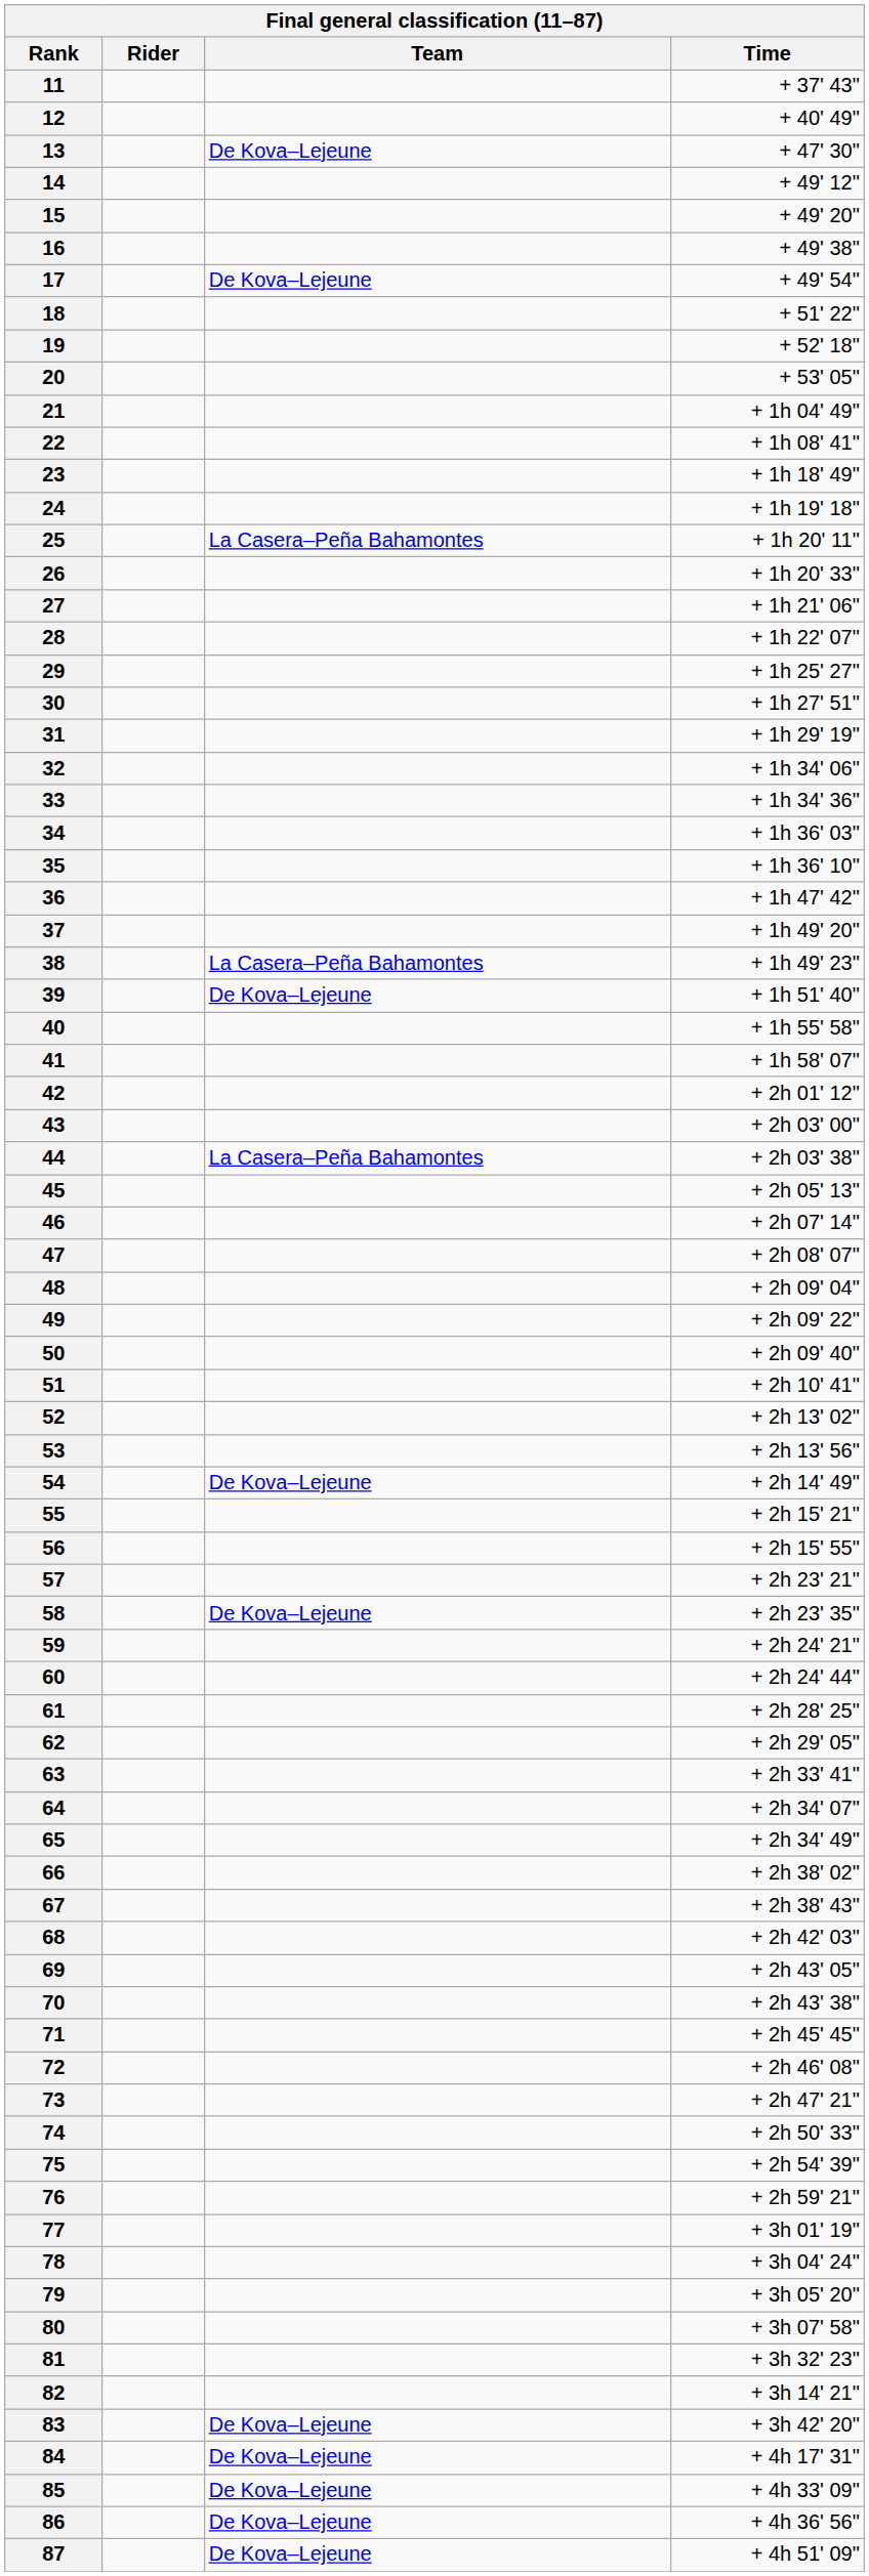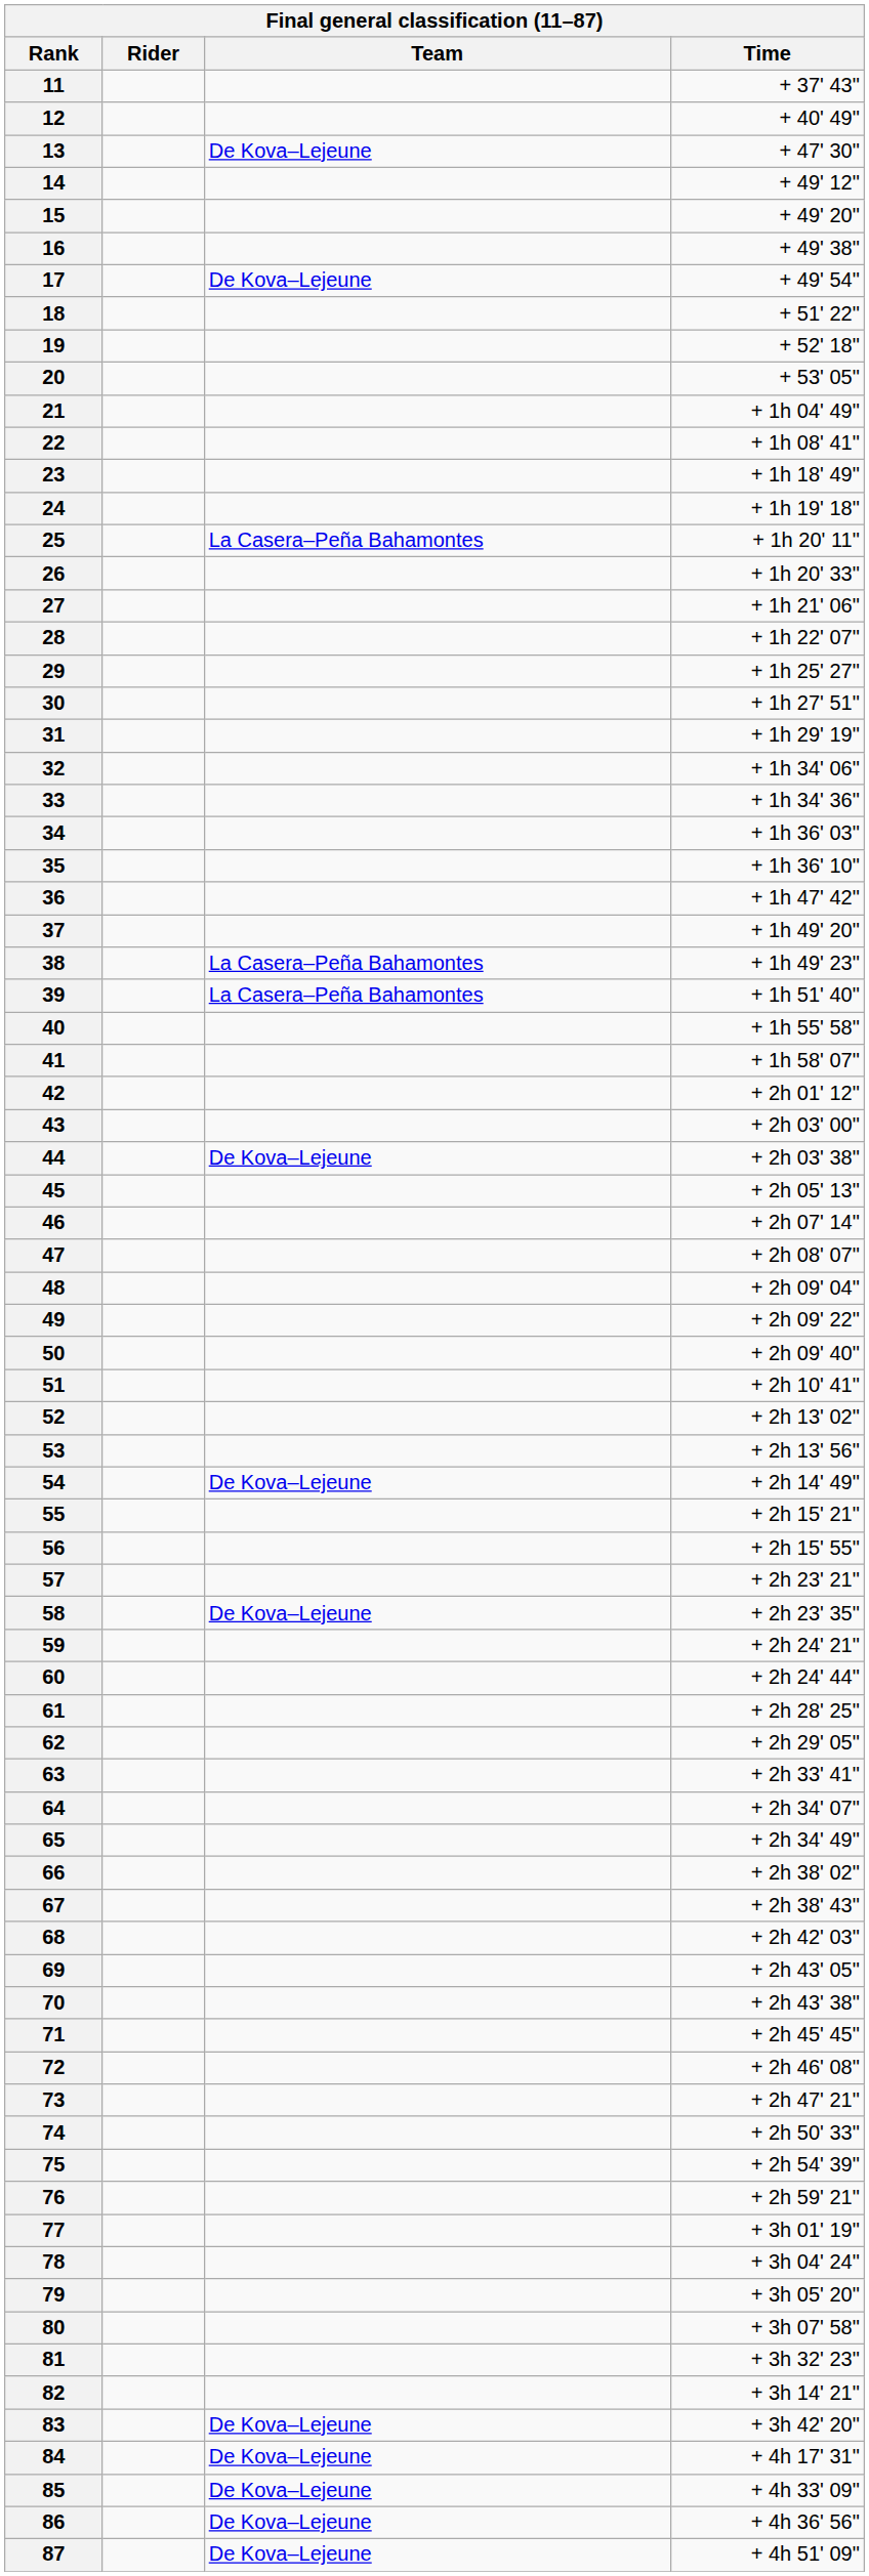 <table class="collapsible collapsed wikitable" style="width:42em;margin-top:-1px;">
 <tr>
 <th scope="col" colspan="4">Final general classification (11–87)</th>
 </tr>
 <tr>
 <th scope="col">Rank</th>
 <th scope="col">Rider</th>
 <th scope="col">Team</th>
 <th scope="col">Time</th>
 </tr>
 <tr>
 <th scope="row">11</th>
 <td></td>
 <td></td>
 <td style="text-align:right;">+ 37' 43"</td>
 </tr>
 <tr>
 <th scope="row">12</th>
 <td></td>
 <td></td>
 <td style="text-align:right;">+ 40' 49"</td>
 </tr>
 <tr>
 <th scope="row">13</th>
 <td></td>
 <td><a href='#'>De Kova–Lejeune</a></td>
 <td style="text-align:right;">+ 47' 30"</td>
 </tr>
 <tr>
 <th scope="row">14</th>
 <td></td>
 <td></td>
 <td style="text-align:right;">+ 49' 12"</td>
 </tr>
 <tr>
 <th scope="row">15</th>
 <td></td>
 <td></td>
 <td style="text-align:right;">+ 49' 20"</td>
 </tr>
 <tr>
 <th scope="row">16</th>
 <td></td>
 <td></td>
 <td style="text-align:right;">+ 49' 38"</td>
 </tr>
 <tr>
 <th scope="row">17</th>
 <td></td>
 <td><a href='#'>De Kova–Lejeune</a></td>
 <td style="text-align:right;">+ 49' 54"</td>
 </tr>
 <tr>
 <th scope="row">18</th>
 <td></td>
 <td></td>
 <td style="text-align:right;">+ 51' 22"</td>
 </tr>
 <tr>
 <th scope="row">19</th>
 <td></td>
 <td></td>
 <td style="text-align:right;">+ 52' 18"</td>
 </tr>
 <tr>
 <th scope="row">20</th>
 <td></td>
 <td></td>
 <td style="text-align:right;">+ 53' 05"</td>
 </tr>
 <tr>
 <th scope="row">21</th>
 <td></td>
 <td></td>
 <td style="text-align:right;">+ 1h 04' 49"</td>
 </tr>
 <tr>
 <th scope="row">22</th>
 <td></td>
 <td></td>
 <td style="text-align:right;">+ 1h 08' 41"</td>
 </tr>
 <tr>
 <th scope="row">23</th>
 <td></td>
 <td></td>
 <td style="text-align:right;">+ 1h 18' 49"</td>
 </tr>
 <tr>
 <th scope="row">24</th>
 <td></td>
 <td></td>
 <td style="text-align:right;">+ 1h 19' 18"</td>
 </tr>
 <tr>
 <th scope="row">25</th>
 <td></td>
 <td><a href='#'>La Casera–Peña Bahamontes</a></td>
 <td style="text-align:right;">+ 1h 20' 11"</td>
 </tr>
 <tr>
 <th scope="row">26</th>
 <td></td>
 <td></td>
 <td style="text-align:right;">+ 1h 20' 33"</td>
 </tr>
 <tr>
 <th scope="row">27</th>
 <td></td>
 <td></td>
 <td style="text-align:right;">+ 1h 21' 06"</td>
 </tr>
 <tr>
 <th scope="row">28</th>
 <td></td>
 <td></td>
 <td style="text-align:right;">+ 1h 22' 07"</td>
 </tr>
 <tr>
 <th scope="row">29</th>
 <td></td>
 <td></td>
 <td style="text-align:right;">+ 1h 25' 27"</td>
 </tr>
 <tr>
 <th scope="row">30</th>
 <td></td>
 <td></td>
 <td style="text-align:right;">+ 1h 27' 51"</td>
 </tr>
 <tr>
 <th scope="row">31</th>
 <td></td>
 <td></td>
 <td style="text-align:right;">+ 1h 29' 19"</td>
 </tr>
 <tr>
 <th scope="row">32</th>
 <td></td>
 <td></td>
 <td style="text-align:right;">+ 1h 34' 06"</td>
 </tr>
 <tr>
 <th scope="row">33</th>
 <td></td>
 <td></td>
 <td style="text-align:right;">+ 1h 34' 36"</td>
 </tr>
 <tr>
 <th scope="row">34</th>
 <td></td>
 <td></td>
 <td style="text-align:right;">+ 1h 36' 03"</td>
 </tr>
 <tr>
 <th scope="row">35</th>
 <td></td>
 <td></td>
 <td style="text-align:right;">+ 1h 36' 10"</td>
 </tr>
 <tr>
 <th scope="row">36</th>
 <td></td>
 <td></td>
 <td style="text-align:right;">+ 1h 47' 42"</td>
 </tr>
 <tr>
 <th scope="row">37</th>
 <td></td>
 <td></td>
 <td style="text-align:right;">+ 1h 49' 20"</td>
 </tr>
 <tr>
 <th scope="row">38</th>
 <td></td>
 <td><a href='#'>La Casera–Peña Bahamontes</a></td>
 <td style="text-align:right;">+ 1h 49' 23"</td>
 </tr>
 <tr>
 <th scope="row">39</th>
 <td></td>
-<td><a href='#'>De Kova–Lejeune</a></td>
+<td><a href='#'>La Casera–Peña Bahamontes</a></td>
 <td style="text-align:right;">+ 1h 51' 40"</td>
 </tr>
 <tr>
 <th scope="row">40</th>
 <td></td>
 <td></td>
 <td style="text-align:right;">+ 1h 55' 58"</td>
 </tr>
 <tr>
 <th scope="row">41</th>
 <td></td>
 <td></td>
 <td style="text-align:right;">+ 1h 58' 07"</td>
 </tr>
 <tr>
 <th scope="row">42</th>
 <td></td>
 <td></td>
 <td style="text-align:right;">+ 2h 01' 12"</td>
 </tr>
 <tr>
 <th scope="row">43</th>
 <td></td>
 <td></td>
 <td style="text-align:right;">+ 2h 03' 00"</td>
 </tr>
 <tr>
 <th scope="row">44</th>
 <td></td>
-<td><a href='#'>La Casera–Peña Bahamontes</a></td>
+<td><a href='#'>De Kova–Lejeune</a></td>
 <td style="text-align:right;">+ 2h 03' 38"</td>
 </tr>
 <tr>
 <th scope="row">45</th>
 <td></td>
 <td></td>
 <td style="text-align:right;">+ 2h 05' 13"</td>
 </tr>
 <tr>
 <th scope="row">46</th>
 <td></td>
 <td></td>
 <td style="text-align:right;">+ 2h 07' 14"</td>
 </tr>
 <tr>
 <th scope="row">47</th>
 <td></td>
 <td></td>
 <td style="text-align:right;">+ 2h 08' 07"</td>
 </tr>
 <tr>
 <th scope="row">48</th>
 <td></td>
 <td></td>
 <td style="text-align:right;">+ 2h 09' 04"</td>
 </tr>
 <tr>
 <th scope="row">49</th>
 <td></td>
 <td></td>
 <td style="text-align:right;">+ 2h 09' 22"</td>
 </tr>
 <tr>
 <th scope="row">50</th>
 <td></td>
 <td></td>
 <td style="text-align:right;">+ 2h 09' 40"</td>
 </tr>
 <tr>
 <th scope="row">51</th>
 <td></td>
 <td></td>
 <td style="text-align:right;">+ 2h 10' 41"</td>
 </tr>
 <tr>
 <th scope="row">52</th>
 <td></td>
 <td></td>
 <td style="text-align:right;">+ 2h 13' 02"</td>
 </tr>
 <tr>
 <th scope="row">53</th>
 <td></td>
 <td></td>
 <td style="text-align:right;">+ 2h 13' 56"</td>
 </tr>
 <tr>
 <th scope="row">54</th>
 <td></td>
 <td><a href='#'>De Kova–Lejeune</a></td>
 <td style="text-align:right;">+ 2h 14' 49"</td>
 </tr>
 <tr>
 <th scope="row">55</th>
 <td></td>
 <td></td>
 <td style="text-align:right;">+ 2h 15' 21"</td>
 </tr>
 <tr>
 <th scope="row">56</th>
 <td></td>
 <td></td>
 <td style="text-align:right;">+ 2h 15' 55"</td>
 </tr>
 <tr>
 <th scope="row">57</th>
 <td></td>
 <td></td>
 <td style="text-align:right;">+ 2h 23' 21"</td>
 </tr>
 <tr>
 <th scope="row">58</th>
 <td></td>
 <td><a href='#'>De Kova–Lejeune</a></td>
 <td style="text-align:right;">+ 2h 23' 35"</td>
 </tr>
 <tr>
 <th scope="row">59</th>
 <td></td>
 <td></td>
 <td style="text-align:right;">+ 2h 24' 21"</td>
 </tr>
 <tr>
 <th scope="row">60</th>
 <td></td>
 <td></td>
 <td style="text-align:right;">+ 2h 24' 44"</td>
 </tr>
 <tr>
 <th scope="row">61</th>
 <td></td>
 <td></td>
 <td style="text-align:right;">+ 2h 28' 25"</td>
 </tr>
 <tr>
 <th scope="row">62</th>
 <td></td>
 <td></td>
 <td style="text-align:right;">+ 2h 29' 05"</td>
 </tr>
 <tr>
 <th scope="row">63</th>
 <td></td>
 <td></td>
 <td style="text-align:right;">+ 2h 33' 41"</td>
 </tr>
 <tr>
 <th scope="row">64</th>
 <td></td>
 <td></td>
 <td style="text-align:right;">+ 2h 34' 07"</td>
 </tr>
 <tr>
 <th scope="row">65</th>
 <td></td>
 <td></td>
 <td style="text-align:right;">+ 2h 34' 49"</td>
 </tr>
 <tr>
 <th scope="row">66</th>
 <td></td>
 <td></td>
 <td style="text-align:right;">+ 2h 38' 02"</td>
 </tr>
 <tr>
 <th scope="row">67</th>
 <td></td>
 <td></td>
 <td style="text-align:right;">+ 2h 38' 43"</td>
 </tr>
 <tr>
 <th scope="row">68</th>
 <td></td>
 <td></td>
 <td style="text-align:right;">+ 2h 42' 03"</td>
 </tr>
 <tr>
 <th scope="row">69</th>
 <td></td>
 <td></td>
 <td style="text-align:right;">+ 2h 43' 05"</td>
 </tr>
 <tr>
 <th scope="row">70</th>
 <td></td>
 <td></td>
 <td style="text-align:right;">+ 2h 43' 38"</td>
 </tr>
 <tr>
 <th scope="row">71</th>
 <td></td>
 <td></td>
 <td style="text-align:right;">+ 2h 45' 45"</td>
 </tr>
 <tr>
 <th scope="row">72</th>
 <td></td>
 <td></td>
 <td style="text-align:right;">+ 2h 46' 08"</td>
 </tr>
 <tr>
 <th scope="row">73</th>
 <td></td>
 <td></td>
 <td style="text-align:right;">+ 2h 47' 21"</td>
 </tr>
 <tr>
 <th scope="row">74</th>
 <td></td>
 <td></td>
 <td style="text-align:right;">+ 2h 50' 33"</td>
 </tr>
 <tr>
 <th scope="row">75</th>
 <td></td>
 <td></td>
 <td style="text-align:right;">+ 2h 54' 39"</td>
 </tr>
 <tr>
 <th scope="row">76</th>
 <td></td>
 <td></td>
 <td style="text-align:right;">+ 2h 59' 21"</td>
 </tr>
 <tr>
 <th scope="row">77</th>
 <td></td>
 <td></td>
 <td style="text-align:right;">+ 3h 01' 19"</td>
 </tr>
 <tr>
 <th scope="row">78</th>
 <td></td>
 <td></td>
 <td style="text-align:right;">+ 3h 04' 24"</td>
 </tr>
 <tr>
 <th scope="row">79</th>
 <td></td>
 <td></td>
 <td style="text-align:right;">+ 3h 05' 20"</td>
 </tr>
 <tr>
 <th scope="row">80</th>
 <td></td>
 <td></td>
 <td style="text-align:right;">+ 3h 07' 58"</td>
 </tr>
 <tr>
 <th scope="row">81</th>
 <td></td>
 <td></td>
 <td style="text-align:right;">+ 3h 32' 23"</td>
 </tr>
 <tr>
 <th scope="row">82</th>
 <td></td>
 <td></td>
 <td style="text-align:right;">+ 3h 14' 21"</td>
 </tr>
 <tr>
 <th scope="row">83</th>
 <td></td>
 <td><a href='#'>De Kova–Lejeune</a></td>
 <td style="text-align:right;">+ 3h 42' 20"</td>
 </tr>
 <tr>
 <th scope="row">84</th>
 <td></td>
 <td><a href='#'>De Kova–Lejeune</a></td>
 <td style="text-align:right;">+ 4h 17' 31"</td>
 </tr>
 <tr>
 <th scope="row">85</th>
 <td></td>
 <td><a href='#'>De Kova–Lejeune</a></td>
 <td style="text-align:right;">+ 4h 33' 09"</td>
 </tr>
 <tr>
 <th scope="row">86</th>
 <td></td>
 <td><a href='#'>De Kova–Lejeune</a></td>
 <td style="text-align:right;">+ 4h 36' 56"</td>
 </tr>
 <tr>
 <th scope="row">87</th>
 <td></td>
 <td><a href='#'>De Kova–Lejeune</a></td>
 <td style="text-align:right;">+ 4h 51' 09"</td>
 </tr>
 </table>
